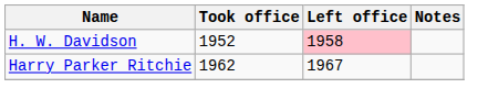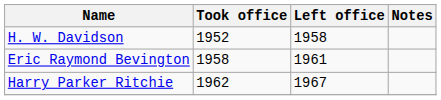 <table class="wikitable">
 <tr>
 <th>Name</th>
 <th>Took office</th>
 <th>Left office</th>
 <th>Notes</th>
 </tr>
 <tr>
 <td><a href='#'>H. W. Davidson</a></td>
 <td>1952</td>
-<td style="background: pink;">1958</td>
+<td>1958</td>
+<td></td>
+</tr>
+<tr>
+<td><a href='#'>Eric Raymond Bevington</a></td>
+<td>1958</td>
+<td>1961</td>
 <td></td>
 </tr>
 <tr>
 <td><a href='#'>Harry Parker Ritchie</a></td>
 <td>1962</td>
 <td>1967</td>
 <td></td>
 </tr>
 <tr>
 </tr>
 </table>
